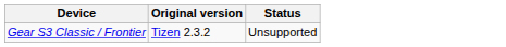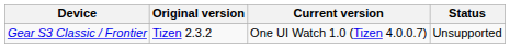 <table class="wikitable">
 <tr>
 <th>Device</th>
 <th>Original version</th>
+<th>Current version</th>
 <th>Status</th>
 </tr>
 <tr>
 <td><a href='#'><em>Gear S3 Classic / Frontier</em></a></td>
 <td><a href='#'>Tizen</a> 2.3.2</td>
+<td>One UI Watch 1.0 (<a href='#'>Tizen</a> 4.0.0.7)</td>
 <td>Unsupported</td>
 </tr>
 </table>
